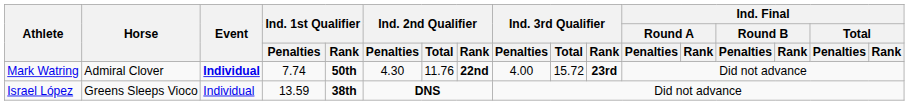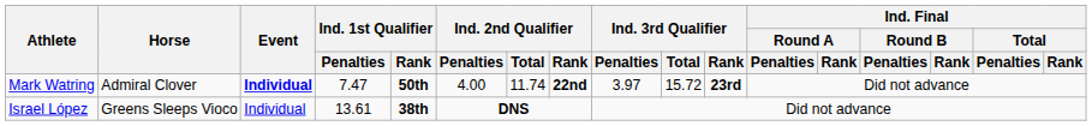 <table class="wikitable" border="1" style="font-size:90%">
 <tr>
 <th rowspan=3>Athlete</th>
 <th rowspan=3>Horse</th>
 <th rowspan=3>Event</th>
 <th colspan=2 rowspan=2>Ind. 1st Qualifier</th>
 <th colspan=3 rowspan=2>Ind. 2nd Qualifier</th>
 <th colspan=3 rowspan=2>Ind. 3rd Qualifier</th>
 <th colspan=6>Ind. Final</th>
 </tr>
 <tr>
 <th colspan=2>Round A</th>
 <th colspan=2>Round B</th>
 <th colspan=2>Total</th>
 </tr>
 <tr>
 <th>Penalties</th>
 <th>Rank</th>
 <th>Penalties</th>
 <th>Total</th>
 <th>Rank</th>
 <th>Penalties</th>
 <th>Total</th>
 <th>Rank</th>
 <th>Penalties</th>
 <th>Rank</th>
 <th>Penalties</th>
 <th>Rank</th>
 <th>Penalties</th>
 <th>Rank</th>
 </tr>
 <tr>
 <td><a href='#'>Mark Watring</a></td>
 <td>Admiral Clover</td>
 <td><strong><a href='#'>Individual</a></strong></td>
-<td align=center>7.74</td>
+<td align=center>7.47</td>
 <td align=center><strong>50th</strong></td>
-<td align=center>4.30</td>
-<td align=center>11.76</td>
+<td align=center>4.00</td>
+<td align=center>11.74</td>
 <td align=center><strong>22nd</strong></td>
-<td align=center>4.00</td>
+<td align=center>3.97</td>
 <td align=center>15.72</td>
 <td align=center><strong>23rd</strong></td>
 <td align=center colspan="7">Did not advance</td>
 </tr>
 <tr>
 <td><a href='#'>Israel López</a></td>
 <td>Greens Sleeps Vioco</td>
 <td><a href='#'>Individual</a></td>
-<td align=center>13.59</td>
+<td align=center>13.61</td>
 <td align=center><strong>38th</strong></td>
 <td align=center colspan=3><strong>DNS</strong></td>
 <td align=center colspan="9">Did not advance</td>
 </tr>
 </table>
